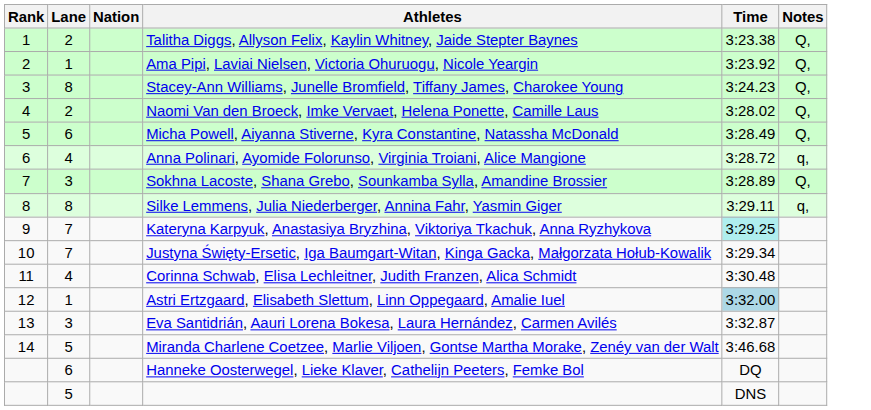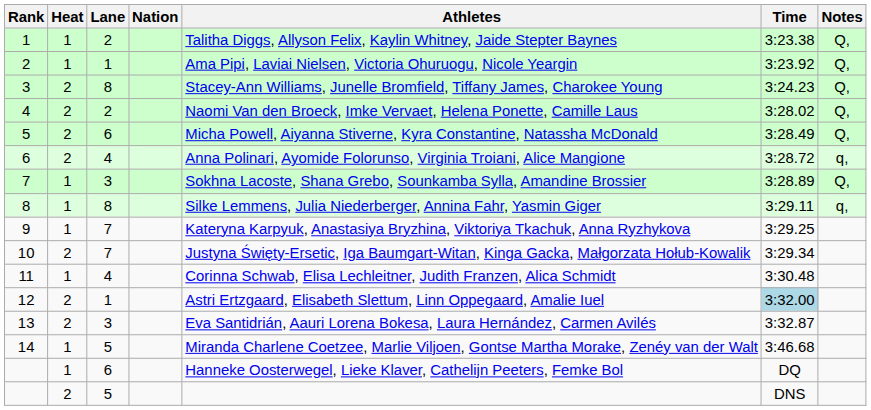 <table class="wikitable sortable" style="text-align:center; font-size:95%;">
 <tr>
 <th>Rank</th>
+<th>Heat</th>
 <th>Lane</th>
 <th>Nation</th>
 <th>Athletes</th>
 <th>Time</th>
 <th>Notes</th>
 </tr>
 <tr bgcolor=ccffcc>
+<td>1</td>
 <td>1</td>
 <td>2</td>
 <td align=left></td>
 <td align=left><a href='#'>Talitha Diggs</a>, <a href='#'>Allyson Felix</a>, <a href='#'>Kaylin Whitney</a>, <a href='#'>Jaide Stepter Baynes</a></td>
 <td>3:23.38</td>
 <td>Q, </td>
 </tr>
 <tr bgcolor=ccffcc>
 <td>2</td>
 <td>1</td>
+<td>1</td>
 <td align=left></td>
 <td align=left><a href='#'>Ama Pipi</a>, <a href='#'>Laviai Nielsen</a>, <a href='#'>Victoria Ohuruogu</a>, <a href='#'>Nicole Yeargin</a></td>
 <td>3:23.92</td>
 <td>Q, </td>
 </tr>
 <tr bgcolor=ccffcc>
 <td>3</td>
+<td>2</td>
 <td>8</td>
 <td align=left></td>
 <td align=left><a href='#'>Stacey-Ann Williams</a>, <a href='#'>Junelle Bromfield</a>, <a href='#'>Tiffany James</a>, <a href='#'>Charokee Young</a></td>
 <td>3:24.23</td>
 <td>Q, </td>
 </tr>
 <tr bgcolor=ccffcc>
 <td>4</td>
 <td>2</td>
+<td>2</td>
 <td align=left></td>
 <td align=left><a href='#'>Naomi Van den Broeck</a>, <a href='#'>Imke Vervaet</a>, <a href='#'>Helena Ponette</a>, <a href='#'>Camille Laus</a></td>
 <td>3:28.02</td>
 <td>Q, </td>
 </tr>
 <tr bgcolor=ccffcc>
 <td>5</td>
+<td>2</td>
 <td>6</td>
 <td align=left></td>
 <td align=left><a href='#'>Micha Powell</a>, <a href='#'>Aiyanna Stiverne</a>, <a href='#'>Kyra Constantine</a>, <a href='#'>Natassha McDonald</a></td>
 <td>3:28.49</td>
 <td>Q, </td>
 </tr>
 <tr bgcolor=ddffdd>
 <td>6</td>
+<td>2</td>
 <td>4</td>
 <td align=left></td>
 <td align=left><a href='#'>Anna Polinari</a>, <a href='#'>Ayomide Folorunso</a>, <a href='#'>Virginia Troiani</a>, <a href='#'>Alice Mangione</a></td>
 <td>3:28.72</td>
 <td>q, </td>
 </tr>
 <tr bgcolor=ccffcc>
 <td>7</td>
+<td>1</td>
 <td>3</td>
 <td align=left></td>
 <td align=left><a href='#'>Sokhna Lacoste</a>, <a href='#'>Shana Grebo</a>, <a href='#'>Sounkamba Sylla</a>, <a href='#'>Amandine Brossier</a></td>
 <td>3:28.89</td>
 <td>Q, </td>
 </tr>
 <tr bgcolor=ddffdd>
 <td>8</td>
+<td>1</td>
 <td>8</td>
 <td align=left></td>
 <td align=left><a href='#'>Silke Lemmens</a>, <a href='#'>Julia Niederberger</a>, <a href='#'>Annina Fahr</a>, <a href='#'>Yasmin Giger</a></td>
 <td>3:29.11</td>
 <td>q, </td>
 </tr>
 <tr>
 <td>9</td>
+<td>1</td>
 <td>7</td>
 <td align=left></td>
 <td align=left><a href='#'>Kateryna Karpyuk</a>, <a href='#'>Anastasiya Bryzhina</a>, <a href='#'>Viktoriya Tkachuk</a>, <a href='#'>Anna Ryzhykova</a></td>
-<td style="background: paleturquoise;">3:29.25</td>
+<td>3:29.25</td>
 <td></td>
 </tr>
 <tr>
 <td>10</td>
+<td>2</td>
 <td>7</td>
 <td align=left></td>
 <td align=left><a href='#'>Justyna Święty-Ersetic</a>, <a href='#'>Iga Baumgart-Witan</a>, <a href='#'>Kinga Gacka</a>, <a href='#'>Małgorzata Hołub-Kowalik</a></td>
 <td>3:29.34</td>
 <td></td>
 </tr>
 <tr>
 <td>11</td>
+<td>1</td>
 <td>4</td>
 <td align=left></td>
 <td align=left><a href='#'>Corinna Schwab</a>, <a href='#'>Elisa Lechleitner</a>, <a href='#'>Judith Franzen</a>, <a href='#'>Alica Schmidt</a></td>
 <td>3:30.48</td>
 <td></td>
 </tr>
 <tr>
 <td>12</td>
+<td>2</td>
 <td>1</td>
 <td align=left></td>
 <td align=left><a href='#'>Astri Ertzgaard</a>, <a href='#'>Elisabeth Slettum</a>, <a href='#'>Linn Oppegaard</a>, <a href='#'>Amalie Iuel</a></td>
 <td style="background: lightblue;">3:32.00</td>
 <td></td>
 </tr>
 <tr>
 <td>13</td>
+<td>2</td>
 <td>3</td>
 <td align=left></td>
 <td align=left><a href='#'>Eva Santidrián</a>, <a href='#'>Aauri Lorena Bokesa</a>, <a href='#'>Laura Hernández</a>, <a href='#'>Carmen Avilés</a></td>
 <td>3:32.87</td>
 <td></td>
 </tr>
 <tr>
 <td>14</td>
+<td>1</td>
 <td>5</td>
 <td align=left></td>
 <td align=left><a href='#'>Miranda Charlene Coetzee</a>, <a href='#'>Marlie Viljoen</a>, <a href='#'>Gontse Martha Morake</a>, <a href='#'>Zenéy van der Walt</a></td>
 <td>3:46.68</td>
 <td></td>
 </tr>
 <tr>
 <td></td>
+<td>1</td>
 <td>6</td>
 <td align=left></td>
 <td align=left><a href='#'>Hanneke Oosterwegel</a>, <a href='#'>Lieke Klaver</a>, <a href='#'>Cathelijn Peeters</a>, <a href='#'>Femke Bol</a></td>
 <td>DQ</td>
 <td></td>
 </tr>
 <tr>
 <td></td>
+<td>2</td>
 <td>5</td>
 <td align=left></td>
 <td align=left></td>
 <td>DNS</td>
 <td></td>
 </tr>
 </table>
